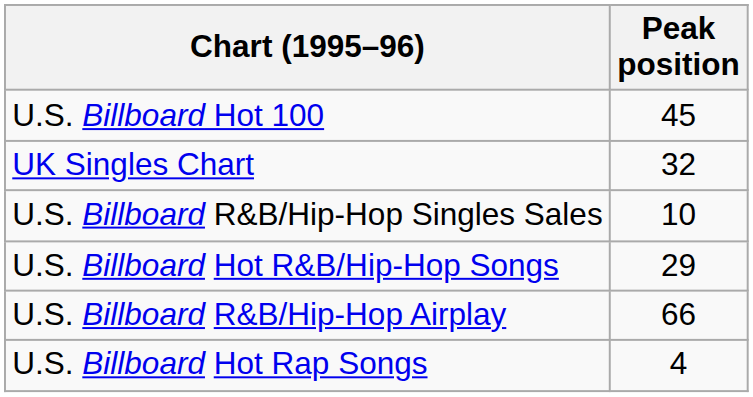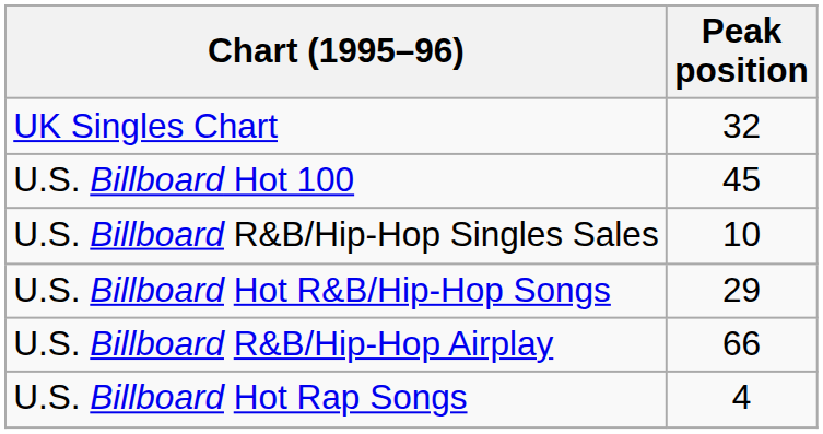 <table class="wikitable sortable">
 <tr>
 <th>Chart (1995–96)</th>
 <th>Peak<br>position</th>
 </tr>
 <tr>
+<td><a href='#'>UK Singles Chart</a></td>
+<td style="text-align:center;">32</td>
+</tr>
+<tr>
 <td>U.S. <a href='#'><em>Billboard</em> Hot 100</a></td>
 <td style="text-align:center;">45</td>
-</tr>
-<tr>
-<td><a href='#'>UK Singles Chart</a></td>
-<td style="text-align:center;">32</td>
 </tr>
 <tr>
 <td>U.S. <em><a href='#'>Billboard</a></em> R&B/Hip-Hop Singles Sales</td>
 <td style="text-align:center;">10</td>
 </tr>
 <tr>
 <td>U.S. <em><a href='#'>Billboard</a></em> <a href='#'>Hot R&B/Hip-Hop Songs</a></td>
 <td style="text-align:center;">29</td>
 </tr>
 <tr>
 <td>U.S. <em><a href='#'>Billboard</a></em> <a href='#'>R&B/Hip-Hop Airplay</a></td>
 <td style="text-align:center;">66</td>
 </tr>
 <tr>
 <td>U.S. <em><a href='#'>Billboard</a></em> <a href='#'>Hot Rap Songs</a></td>
 <td style="text-align:center;">4</td>
 </tr>
 </table>
